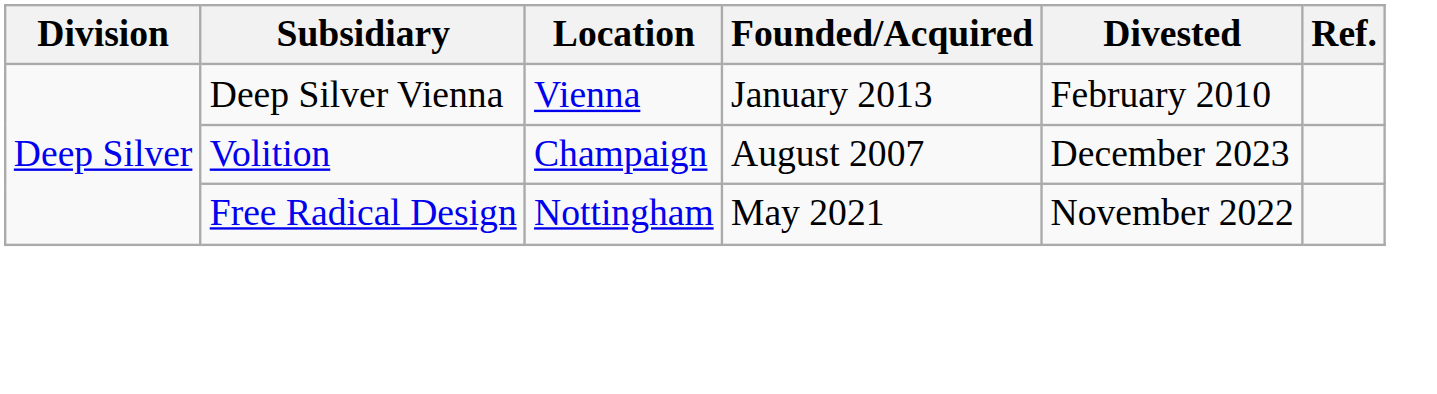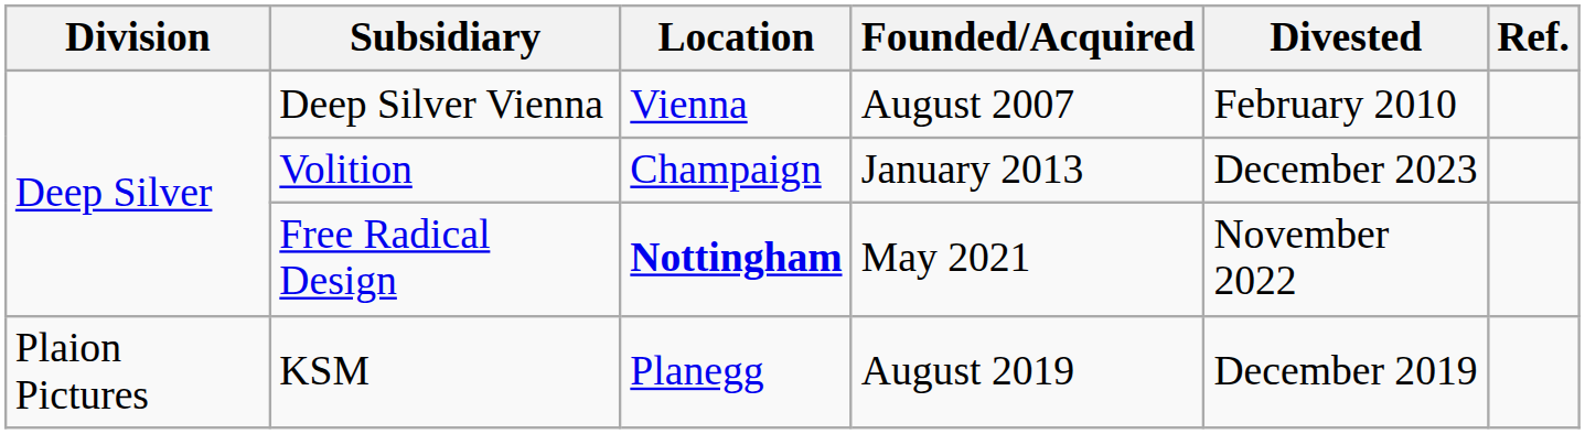 <table class="wikitable sortable">
 <tr>
 <th>Division</th>
 <th>Subsidiary</th>
 <th>Location</th>
 <th>Founded/Acquired</th>
 <th>Divested</th>
 <th>Ref.</th>
 </tr>
 <tr>
 <td rowspan="3"><a href='#'>Deep Silver</a></td>
 <td>Deep Silver Vienna</td>
 <td><a href='#'>Vienna</a></td>
-<td>January 2013</td>
+<td>August 2007</td>
 <td>February 2010</td>
 <td></td>
 </tr>
 <tr>
 <td><a href='#'>Volition</a></td>
 <td><a href='#'>Champaign</a></td>
-<td>August 2007</td>
+<td>January 2013</td>
 <td>December 2023</td>
 <td></td>
 </tr>
 <tr>
 <td><a href='#'>Free Radical Design</a></td>
-<td><a href='#'>Nottingham</a></td>
+<td><strong><a href='#'>Nottingham</a></strong></td>
 <td>May 2021</td>
 <td>November 2022</td>
 <td></td>
 </tr>
+<tr>
+<td>Plaion Pictures</td>
+<td>KSM</td>
+<td><a href='#'>Planegg</a></td>
+<td>August 2019</td>
+<td>December 2019</td>
+<td></td>
+</tr>
 </table>
